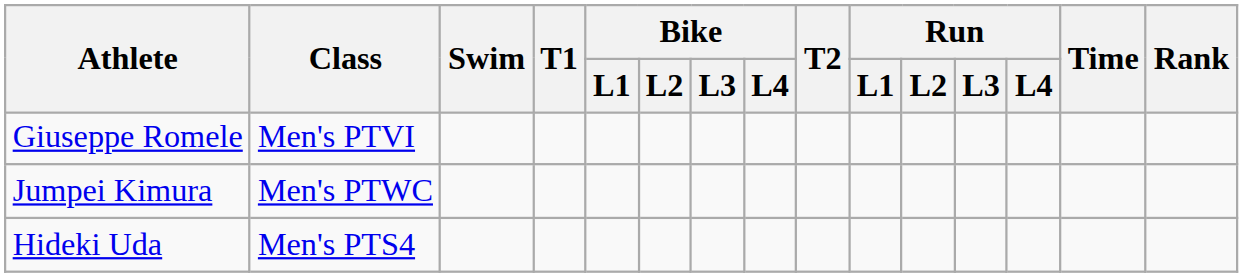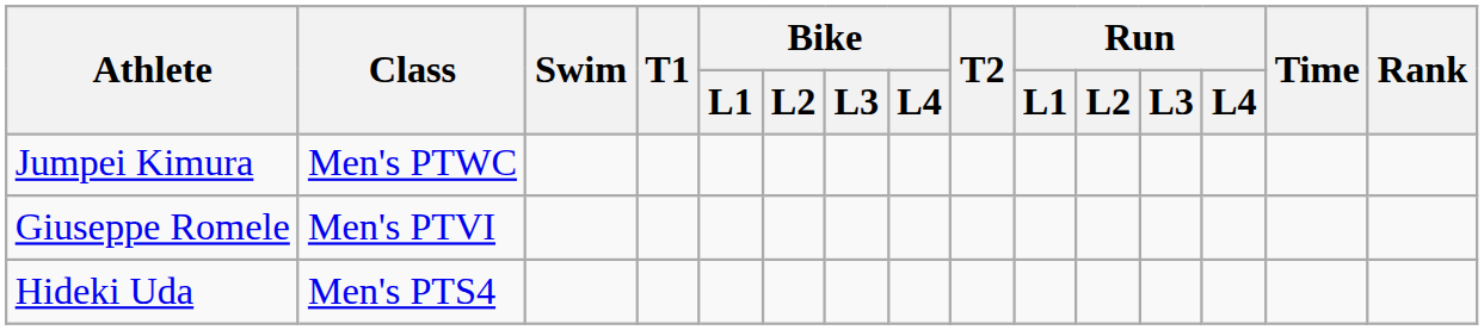 <table class="wikitable" style="font-size:90%">
 <tr>
 <th rowspan="2">Athlete</th>
 <th rowspan="2">Class</th>
 <th rowspan="2">Swim</th>
 <th rowspan="2">T1</th>
 <th colspan="4">Bike</th>
 <th rowspan="2">T2</th>
 <th colspan="4">Run</th>
 <th rowspan="2">Time</th>
 <th rowspan="2">Rank</th>
 </tr>
 <tr>
 <th>L1</th>
 <th>L2</th>
 <th>L3</th>
 <th>L4</th>
 <th>L1</th>
 <th>L2</th>
 <th>L3</th>
 <th>L4</th>
 </tr>
 <tr align=center>
-<td align=left><a href='#'>Giuseppe Romele</a></td>
-<td align=left><a href='#'>Men's PTVI</a></td>
+<td align=left><a href='#'>Jumpei Kimura</a></td>
+<td align=left><a href='#'>Men's PTWC</a></td>
 <td></td>
 <td></td>
 <td></td>
 <td></td>
 <td></td>
 <td></td>
 <td></td>
 <td></td>
 <td></td>
 <td></td>
 <td></td>
 <td></td>
 <td></td>
 </tr>
 <tr align=center>
-<td align=left><a href='#'>Jumpei Kimura</a></td>
-<td align=left><a href='#'>Men's PTWC</a></td>
+<td align=left><a href='#'>Giuseppe Romele</a></td>
+<td align=left><a href='#'>Men's PTVI</a></td>
 <td></td>
 <td></td>
 <td></td>
 <td></td>
 <td></td>
 <td></td>
 <td></td>
 <td></td>
 <td></td>
 <td></td>
 <td></td>
 <td></td>
 <td></td>
 </tr>
 <tr align=center>
 <td align=left><a href='#'>Hideki Uda</a></td>
 <td align=left rowspan=2><a href='#'>Men's PTS4</a></td>
 <td></td>
 <td></td>
 <td></td>
 <td></td>
 <td></td>
 <td></td>
 <td></td>
 <td></td>
 <td></td>
 <td></td>
 <td></td>
 <td></td>
 <td></td>
 </tr>
 </table>
